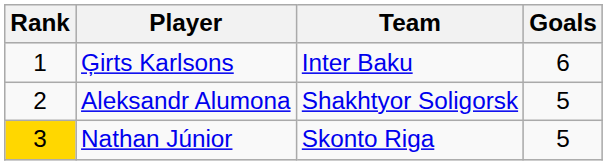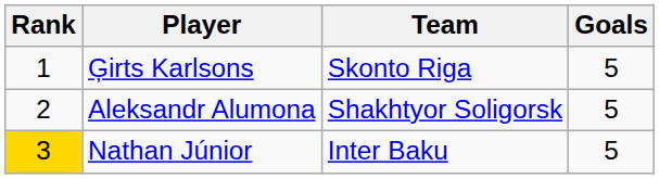 <table class="wikitable">
 <tr>
 <th>Rank</th>
 <th>Player</th>
 <th>Team</th>
 <th>Goals</th>
 </tr>
 <tr>
 <td align=center>1</td>
 <td> <a href='#'>Ģirts Karlsons</a></td>
-<td> <a href='#'>Inter Baku</a></td>
-<td align=center>6</td>
+<td> <a href='#'>Skonto Riga</a></td>
+<td align=center>5</td>
 </tr>
 <tr>
 <td align=center>2</td>
 <td> <a href='#'>Aleksandr Alumona</a></td>
 <td> <a href='#'>Shakhtyor Soligorsk</a></td>
 <td align=center>5</td>
 </tr>
 <tr>
 <td align=center style="background: gold;">3</td>
 <td> <a href='#'>Nathan Júnior</a></td>
-<td> <a href='#'>Skonto Riga</a></td>
+<td> <a href='#'>Inter Baku</a></td>
 <td align=center>5</td>
 </tr>
 </table>
